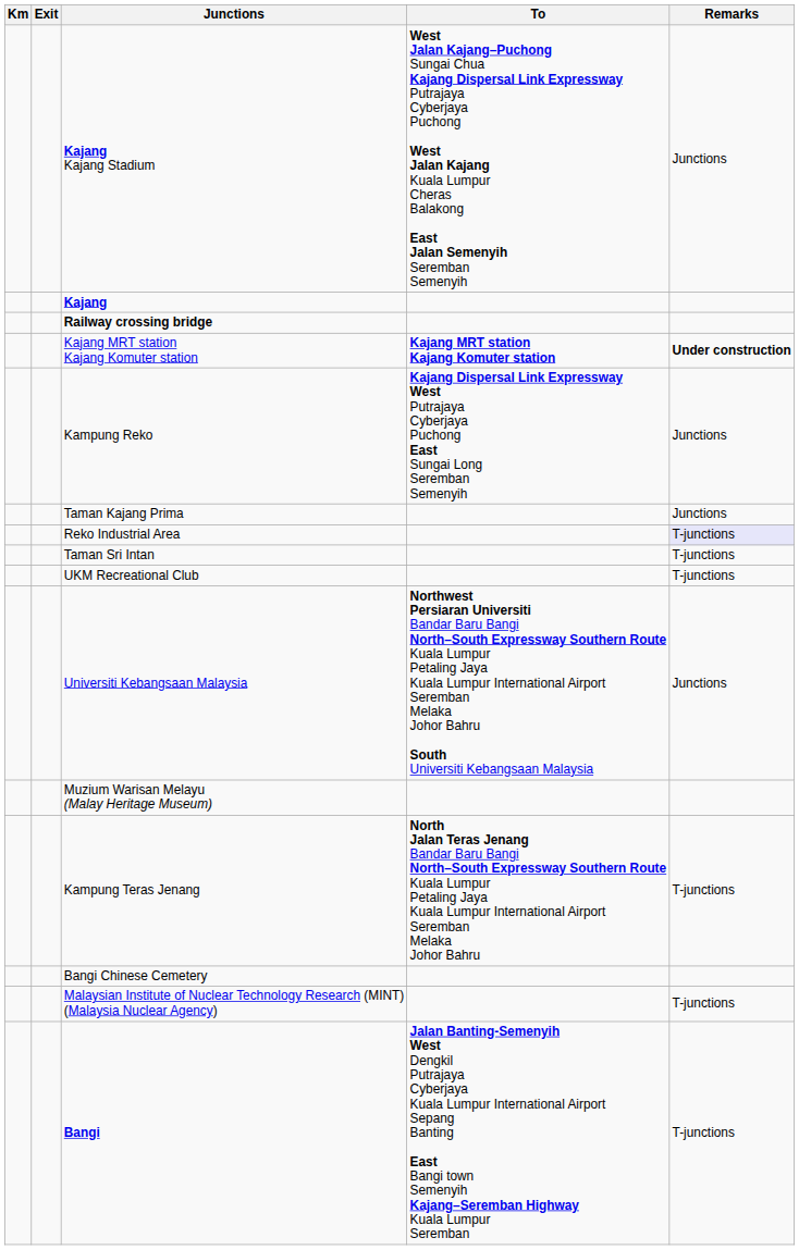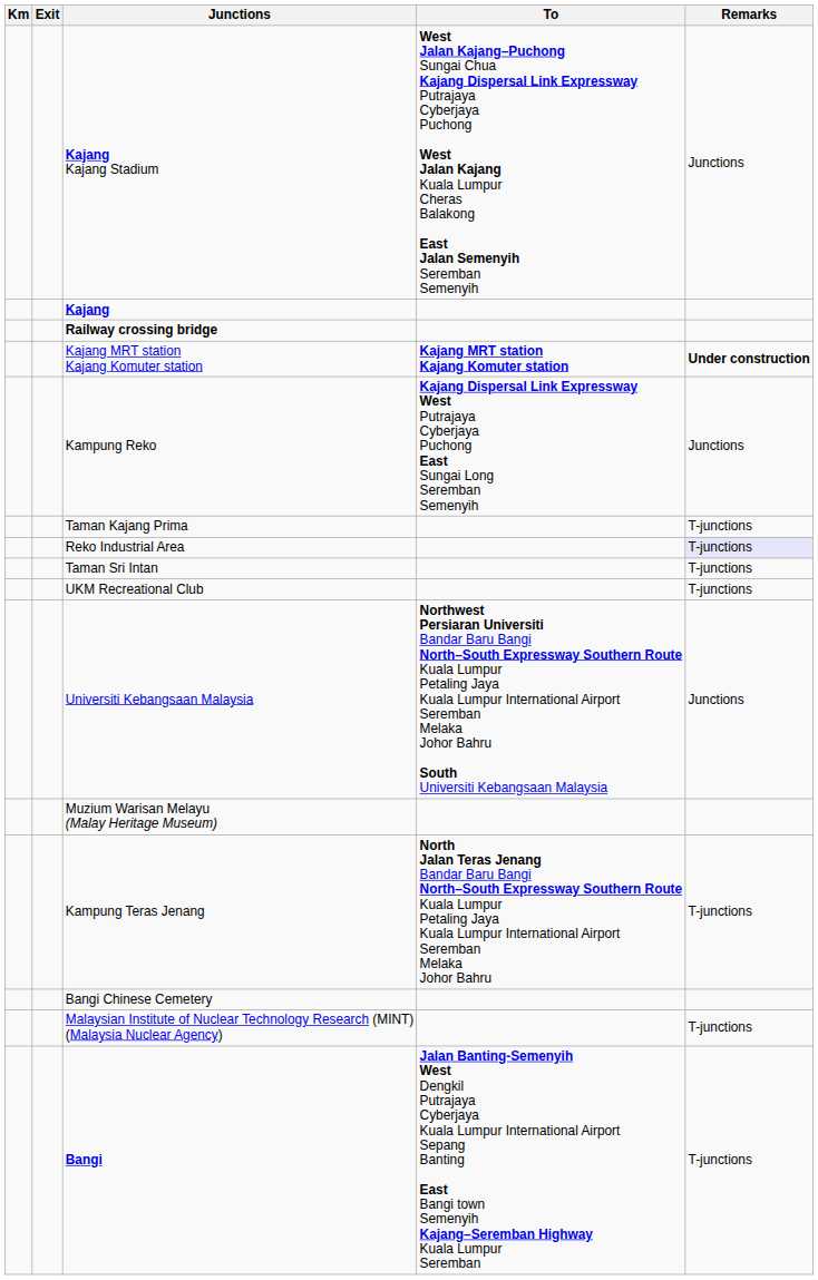 <table class="wikitable">
 <tr>
 <th>Km</th>
 <th>Exit</th>
 <th>Junctions</th>
 <th>To</th>
 <th>Remarks</th>
 </tr>
 <tr>
 <td></td>
 <td></td>
 <td><strong><a href='#'>Kajang</a></strong><br>Kajang Stadium</td>
 <td><strong>West</strong><br> <strong><a href='#'>Jalan Kajang–Puchong</a></strong><br>Sungai Chua<br> <strong><a href='#'>Kajang Dispersal Link Expressway</a></strong><br>Putrajaya<br>Cyberjaya<br>Puchong<br><br><strong>West</strong><br><strong>Jalan Kajang</strong><br>Kuala Lumpur<br>Cheras<br>Balakong<br><br><strong>East</strong><br><strong>Jalan Semenyih</strong><br>Seremban<br>Semenyih</td>
 <td>Junctions</td>
 </tr>
 <tr>
 <td></td>
 <td></td>
 <td><strong><a href='#'>Kajang</a></strong></td>
 <td></td>
 <td></td>
 </tr>
 <tr>
 <td></td>
 <td></td>
 <td><strong>Railway crossing bridge</strong></td>
 <td></td>
 <td></td>
 </tr>
 <tr>
 <td></td>
 <td></td>
 <td> <a href='#'>Kajang MRT station</a><br><a href='#'>Kajang Komuter station</a></td>
 <td> <strong><a href='#'>Kajang MRT station</a></strong><br><strong><a href='#'>Kajang Komuter station</a></strong><br> </td>
 <td><strong>Under construction</strong></td>
 </tr>
 <tr>
 <td></td>
 <td></td>
 <td>Kampung Reko</td>
 <td> <strong><a href='#'>Kajang Dispersal Link Expressway</a></strong><br><strong>West</strong><br>Putrajaya<br>Cyberjaya<br>Puchong<br><strong>East</strong><br>Sungai Long<br>Seremban<br>Semenyih</td>
 <td>Junctions</td>
 </tr>
 <tr>
 <td></td>
 <td></td>
 <td>Taman Kajang Prima</td>
 <td></td>
-<td>Junctions</td>
+<td>T-junctions</td>
 </tr>
 <tr>
 <td></td>
 <td></td>
 <td>Reko Industrial Area</td>
 <td></td>
 <td style="background: lavender;">T-junctions</td>
 </tr>
 <tr>
 <td></td>
 <td></td>
 <td>Taman Sri Intan</td>
 <td></td>
 <td>T-junctions</td>
 </tr>
 <tr>
 <td></td>
 <td></td>
 <td>UKM Recreational Club</td>
 <td></td>
 <td>T-junctions</td>
 </tr>
 <tr>
 <td></td>
 <td></td>
 <td><a href='#'>Universiti Kebangsaan Malaysia</a></td>
 <td><strong>Northwest</strong><br><strong>Persiaran Universiti</strong><br><a href='#'>Bandar Baru Bangi</a><br> <strong><a href='#'>North–South Expressway Southern Route</a></strong><br>Kuala Lumpur<br>Petaling Jaya<br>Kuala Lumpur International Airport <br>Seremban<br>Melaka<br>Johor Bahru<br><br><strong>South</strong><br><a href='#'>Universiti Kebangsaan Malaysia</a></td>
 <td>Junctions</td>
 </tr>
 <tr>
 <td></td>
 <td></td>
 <td>Muzium Warisan Melayu<br><em>(Malay Heritage Museum)</em></td>
 <td></td>
 <td></td>
 </tr>
 <tr>
 <td></td>
 <td></td>
 <td>Kampung Teras Jenang</td>
 <td><strong>North</strong><br><strong>Jalan Teras Jenang</strong><br><a href='#'>Bandar Baru Bangi</a><br> <strong><a href='#'>North–South Expressway Southern Route</a></strong><br>Kuala Lumpur<br>Petaling Jaya<br>Kuala Lumpur International Airport <br>Seremban<br>Melaka<br>Johor Bahru</td>
 <td>T-junctions</td>
 </tr>
 <tr>
 <td></td>
 <td></td>
 <td>Bangi Chinese Cemetery</td>
 <td></td>
 <td></td>
 </tr>
 <tr>
 <td></td>
 <td></td>
 <td><a href='#'>Malaysian Institute of Nuclear Technology Research</a> (MINT)<br>(<a href='#'>Malaysia Nuclear Agency</a>)</td>
 <td></td>
 <td>T-junctions</td>
 </tr>
 <tr>
 <td></td>
 <td></td>
 <td><strong><a href='#'>Bangi</a></strong></td>
 <td> <strong><a href='#'>Jalan Banting-Semenyih</a></strong><br><strong>West</strong><br>Dengkil<br>Putrajaya<br>Cyberjaya<br>Kuala Lumpur International Airport <br>Sepang<br>Banting<br><br><strong>East</strong><br>Bangi town<br>Semenyih<br> <strong><a href='#'>Kajang–Seremban Highway</a></strong><br>Kuala Lumpur<br>Seremban</td>
 <td>T-junctions</td>
 </tr>
 </table>
